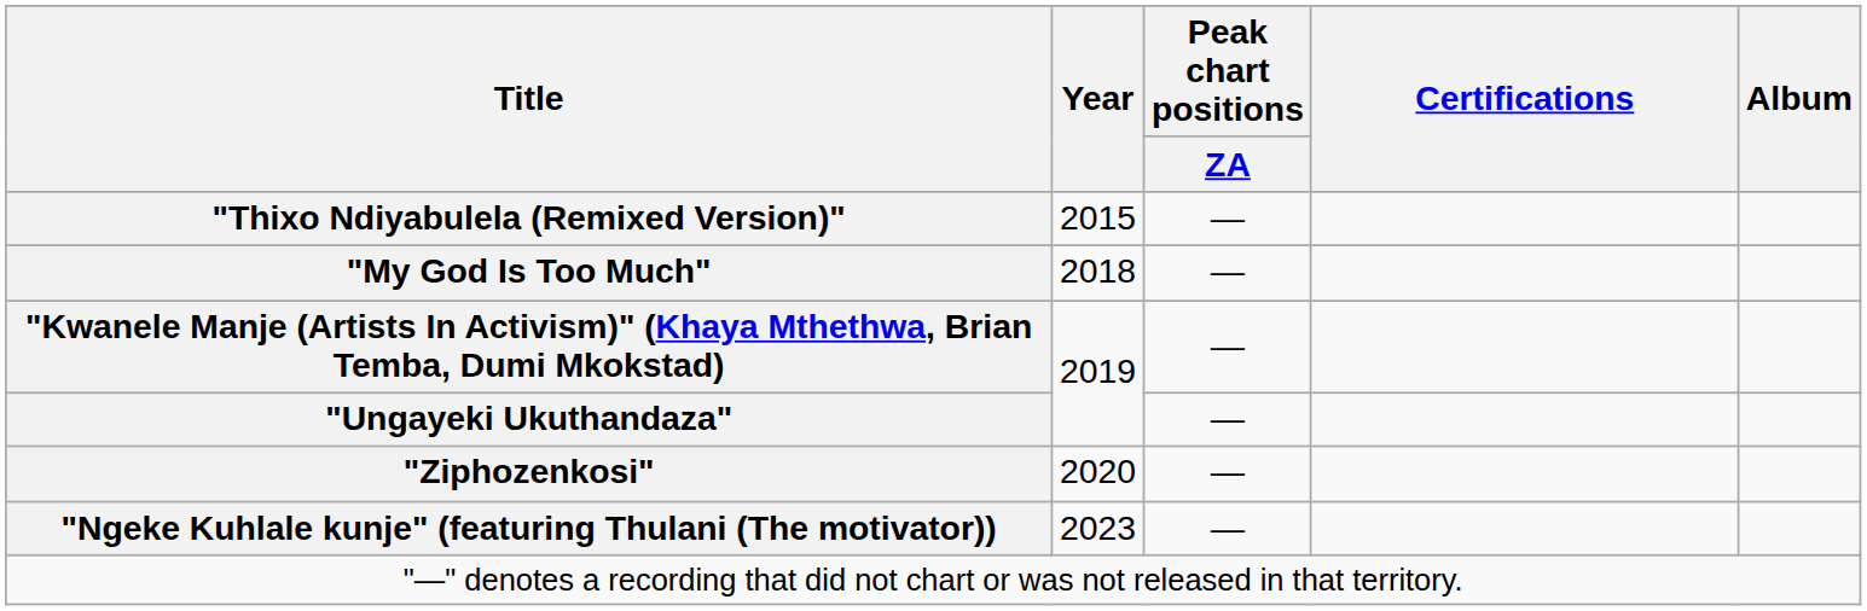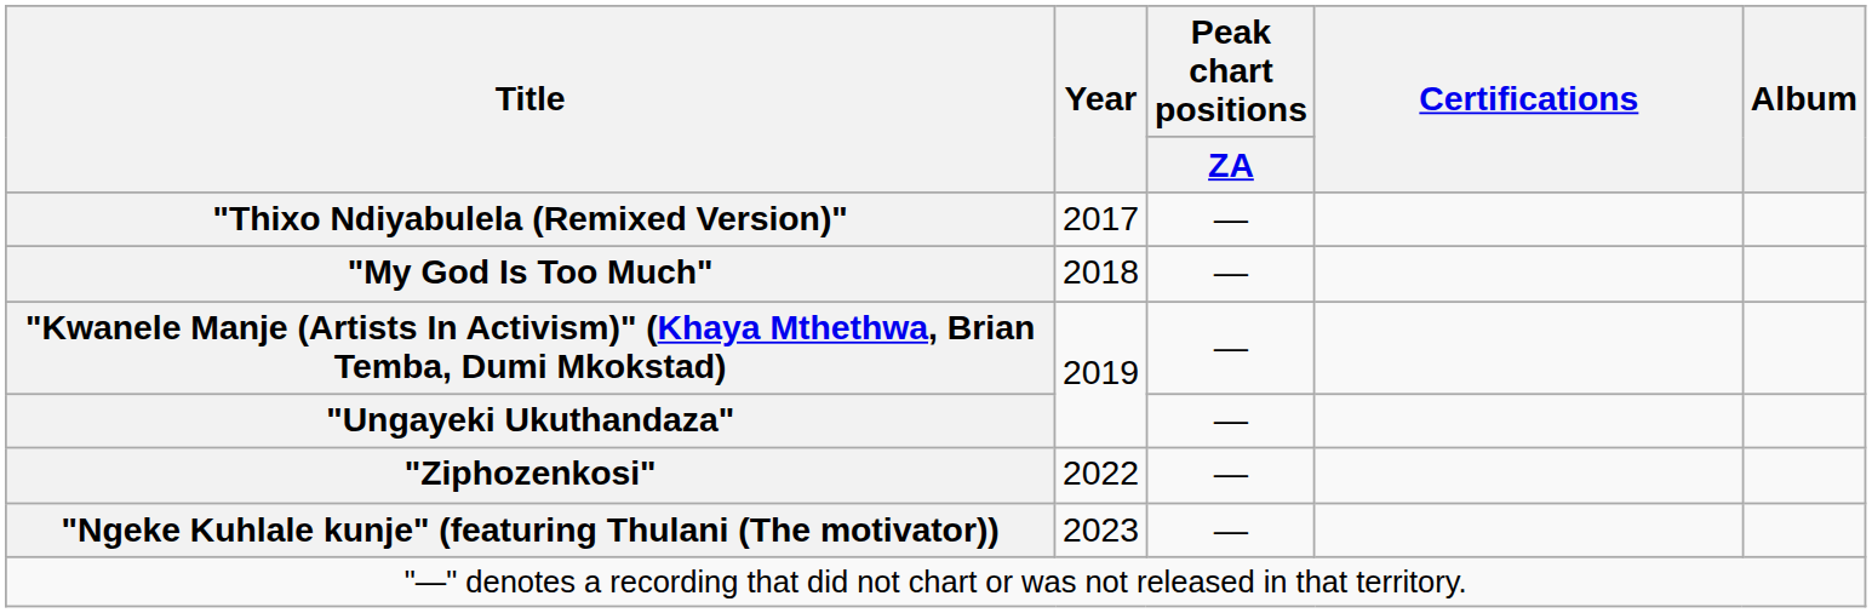 <table class="wikitable plainrowheaders" style="text-align:center;">
 <tr>
 <th scope="col" rowspan="2">Title</th>
 <th scope="col" rowspan="2">Year</th>
 <th scope="col" colspan="1">Peak chart positions</th>
 <th scope="col" rowspan="2" style="width:12em;"><a href='#'>Certifications</a></th>
 <th scope="col" rowspan="2">Album</th>
 </tr>
 <tr>
 <th scope="col" style="width:3em;font-size:100%;"><a href='#'>ZA</a><br></th>
 </tr>
 <tr>
 <th scope="row">"Thixo Ndiyabulela (Remixed Version)"</th>
-<td>2015</td>
+<td>2017</td>
 <td>—</td>
 <td></td>
 <td></td>
 </tr>
 <tr>
 <th scope="row">"My God Is Too Much"</th>
 <td>2018</td>
 <td>—</td>
 <td></td>
 <td></td>
 </tr>
 <tr>
 <th scope="row">"Kwanele Manje (Artists In Activism)" (<a href='#'>Khaya Mthethwa</a>, Brian Temba, Dumi Mkokstad)</th>
 <td rowspan=2>2019</td>
 <td>—</td>
 <td></td>
 <td></td>
 </tr>
 <tr>
 <th scope="row">"Ungayeki Ukuthandaza"</th>
 <td>—</td>
 <td></td>
 <td></td>
 </tr>
 <tr>
 <th scope="row">"Ziphozenkosi"</th>
-<td>2020</td>
+<td>2022</td>
 <td>—</td>
 <td></td>
 <td></td>
 </tr>
 <tr>
 <th scope="row">"Ngeke Kuhlale kunje" (featuring Thulani (The motivator))</th>
 <td>2023</td>
 <td>—</td>
 <td></td>
 <td></td>
 </tr>
 <tr>
 <td colspan="8" style="font-size:90%">"—" denotes a recording that did not chart or was not released in that territory.</td>
 </tr>
 </table>
